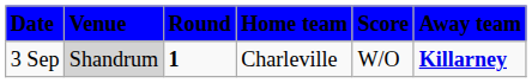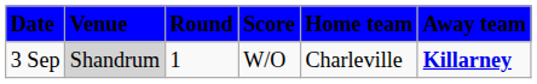 <table class="wikitable" style=" float:left; margin:0.5em auto; font-size:95%">
 <tr bgcolor="#0000FF">
 <td><strong>Date</strong></td>
 <td><strong>Venue</strong></td>
 <td><strong>Round</strong></td>
+<td><strong>Score</strong></td>
 <td><strong>Home team</strong></td>
-<td><strong>Score</strong></td>
 <td><strong>Away team</strong></td>
 </tr>
 <tr>
 <td>3 Sep</td>
 <td style="background: lightgrey;">Shandrum</td>
-<td><strong>1</strong></td>
+<td>1</td>
+<td>W/O</td>
 <td>Charleville</td>
-<td>W/O</td>
 <td><strong><a href='#'>Killarney</a></strong></td>
 </tr>
 </table>
